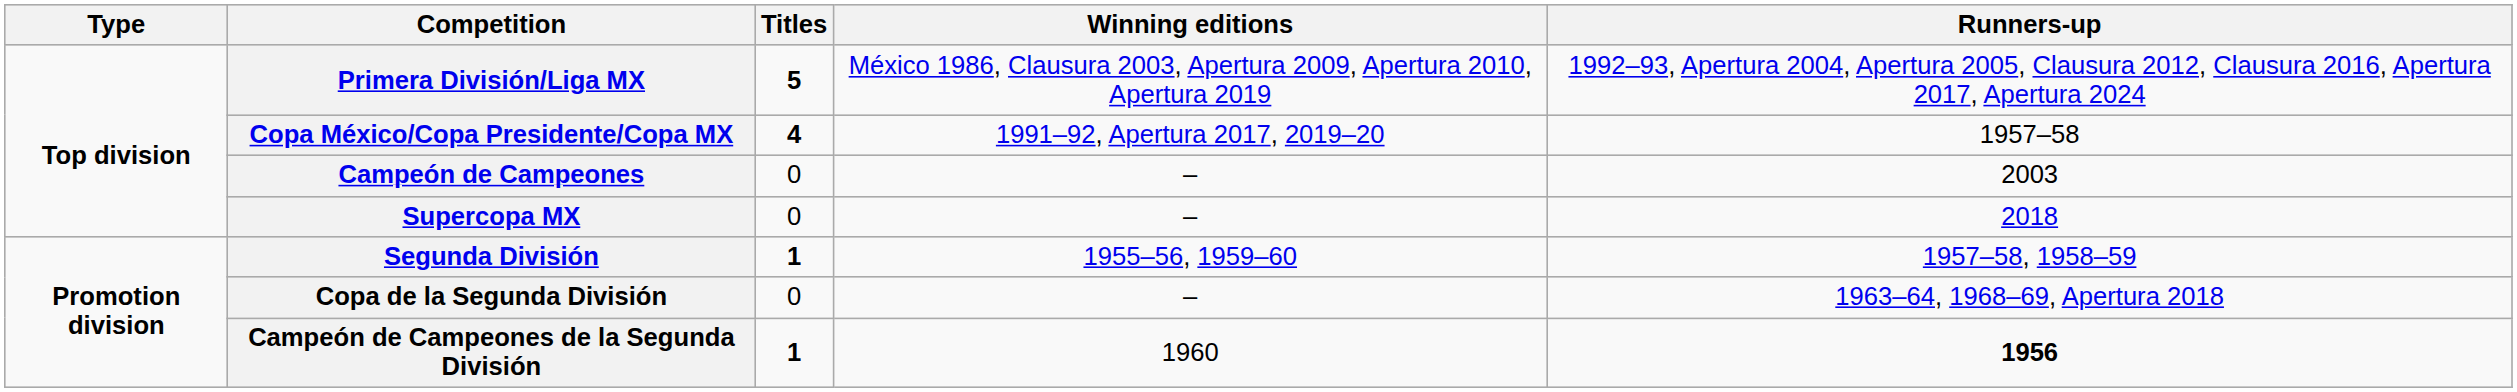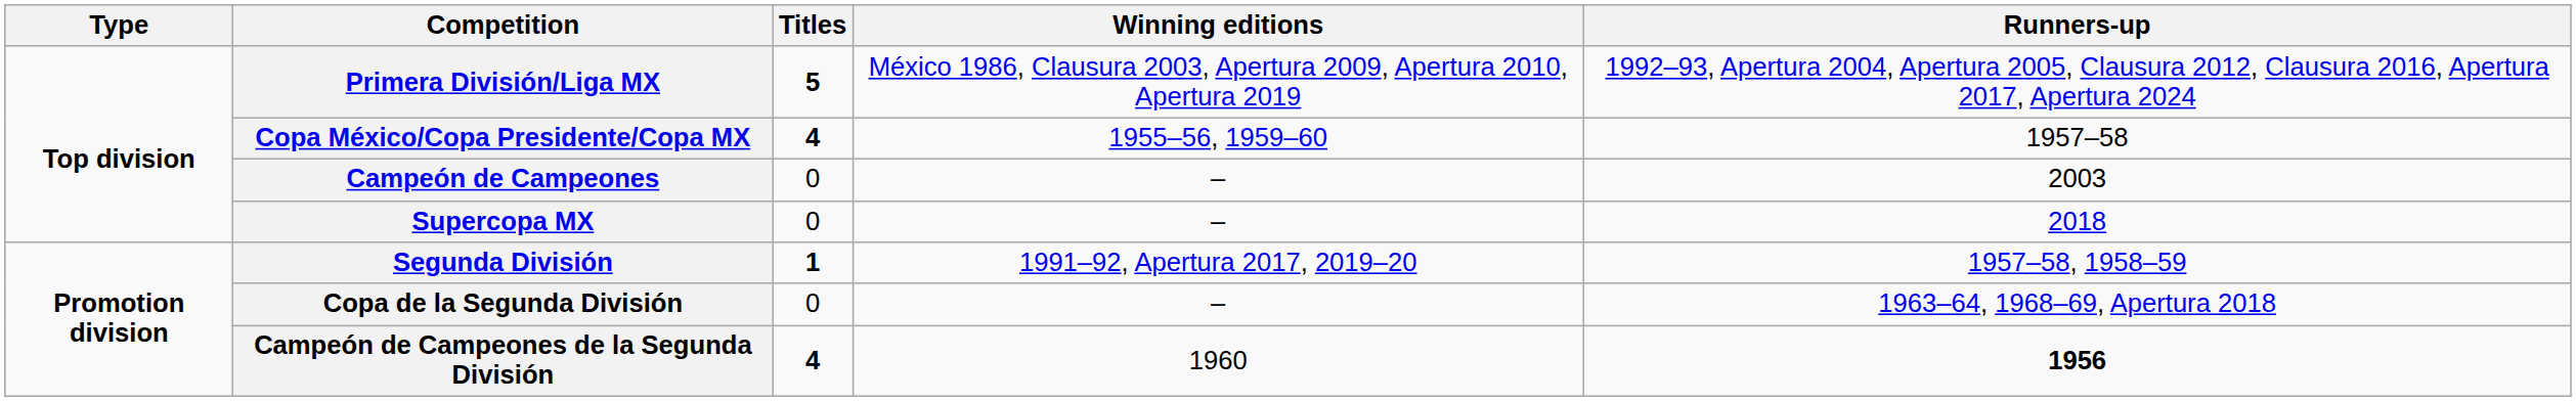 <table class="wikitable" style="text-align: center;">
 <tr>
 <th>Type</th>
 <th>Competition</th>
 <th>Titles</th>
 <th>Winning editions</th>
 <th>Runners-up</th>
 </tr>
 <tr>
 <td rowspan="4"><br><strong>Top division</strong></td>
 <th scope=col><a href='#'>Primera División/Liga MX</a></th>
 <td><strong>5</strong></td>
 <td><a href='#'>México 1986</a>, <a href='#'>Clausura 2003</a>, <a href='#'>Apertura 2009</a>, <a href='#'>Apertura 2010</a>, <a href='#'>Apertura 2019</a></td>
 <td><a href='#'>1992–93</a>, <a href='#'>Apertura 2004</a>, <a href='#'>Apertura 2005</a>, <a href='#'>Clausura 2012</a>, <a href='#'>Clausura 2016</a>, <a href='#'>Apertura 2017</a>, <a href='#'>Apertura 2024</a></td>
 </tr>
 <tr>
 <th scope=col><a href='#'>Copa México/Copa Presidente/Copa MX</a></th>
 <td><strong>4</strong></td>
-<td><a href='#'>1991–92</a>, <a href='#'>Apertura 2017</a>, <a href='#'>2019–20</a></td>
+<td><a href='#'>1955–56</a>, <a href='#'>1959–60</a></td>
 <td>1957–58</td>
 </tr>
 <tr>
 <th scope=col><a href='#'>Campeón de Campeones</a></th>
 <td>0</td>
 <td>–</td>
 <td>2003</td>
 </tr>
 <tr>
 <th scope=col><a href='#'>Supercopa MX</a></th>
 <td>0</td>
 <td>–</td>
 <td><a href='#'>2018</a></td>
 </tr>
 <tr>
 <td rowspan="3"><strong>Promotion division</strong></td>
 <th scope=col><a href='#'>Segunda División</a></th>
 <td><strong>1</strong></td>
-<td><a href='#'>1955–56</a>, <a href='#'>1959–60</a></td>
+<td><a href='#'>1991–92</a>, <a href='#'>Apertura 2017</a>, <a href='#'>2019–20</a></td>
 <td><a href='#'>1957–58</a>, <a href='#'>1958–59</a></td>
 </tr>
 <tr>
 <th scope=col>Copa de la Segunda División</th>
 <td>0</td>
 <td>–</td>
 <td><a href='#'>1963–64</a>, <a href='#'>1968–69</a>, <a href='#'>Apertura 2018</a></td>
 </tr>
 <tr>
 <th scope=col>Campeón de Campeones de la Segunda División</th>
-<td><strong>1</strong></td>
+<td><strong>4</strong></td>
 <td>1960</td>
 <td><strong>1956</strong></td>
 </tr>
 </table>
